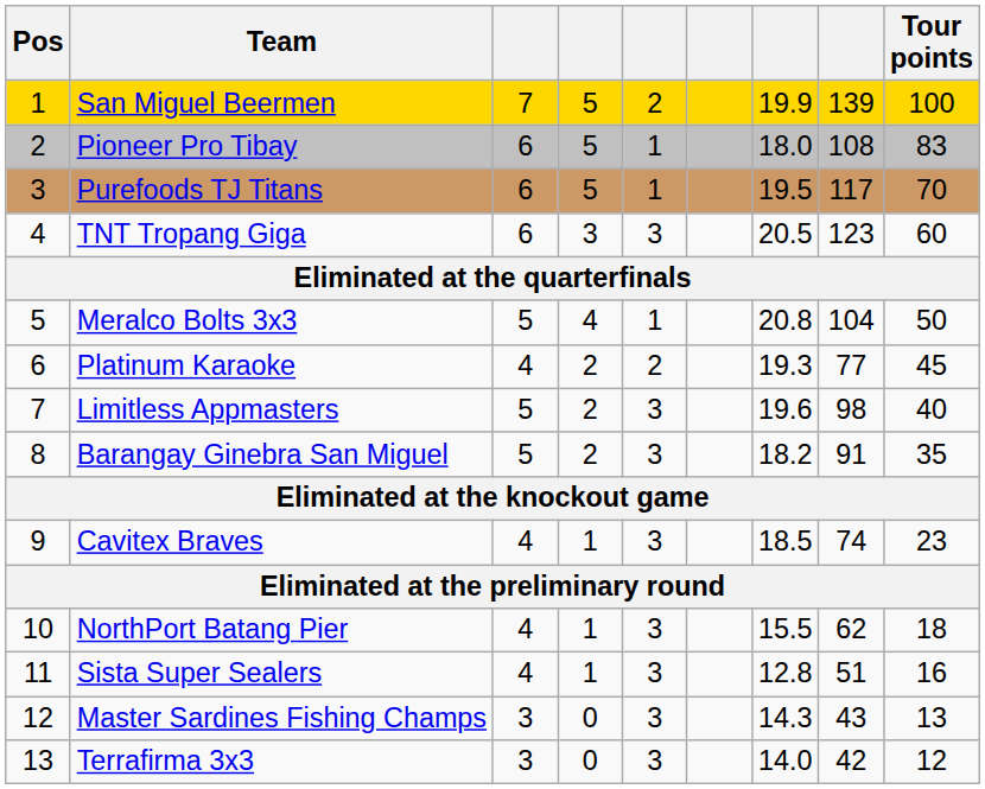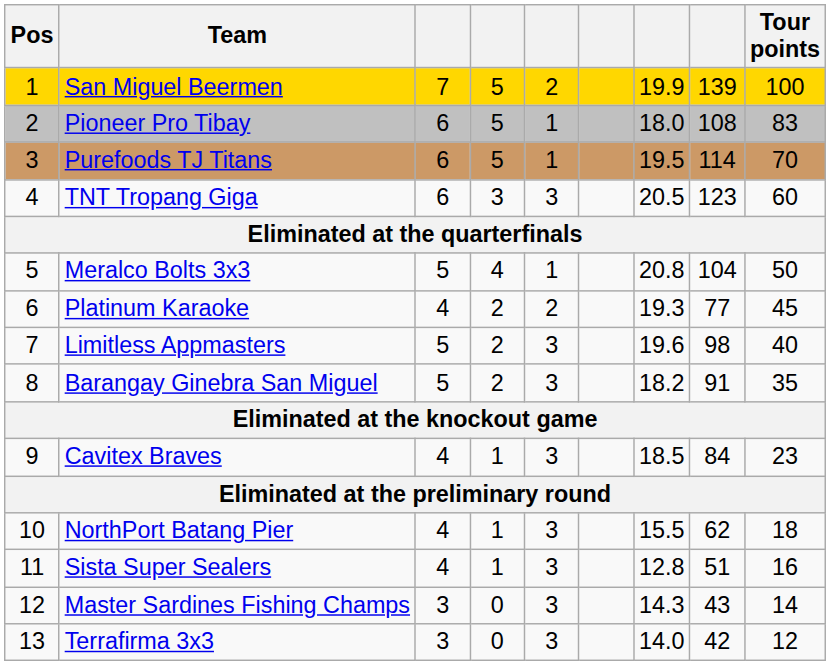 <table class="wikitable" style="text-align:center">
 <tr>
 <th width=30>Pos</th>
 <th width=180>Team</th>
 <th width=30></th>
 <th width=30></th>
 <th width=30></th>
 <th width=30></th>
 <th width=30></th>
 <th width=30></th>
 <th width=30>Tour points</th>
 </tr>
 <tr bgcolor=gold>
 <td>1</td>
 <td align=left><a href='#'>San Miguel Beermen</a></td>
 <td>7</td>
 <td>5</td>
 <td>2</td>
 <td></td>
 <td>19.9</td>
 <td>139</td>
 <td>100</td>
 </tr>
 <tr bgcolor=silver>
 <td>2</td>
 <td align=left><a href='#'>Pioneer Pro Tibay</a></td>
 <td>6</td>
 <td>5</td>
 <td>1</td>
 <td></td>
 <td>18.0</td>
 <td>108</td>
 <td>83</td>
 </tr>
 <tr bgcolor=cc9966>
 <td>3</td>
 <td align=left><a href='#'>Purefoods TJ Titans</a></td>
 <td>6</td>
 <td>5</td>
 <td>1</td>
 <td></td>
 <td>19.5</td>
-<td>117</td>
+<td>114</td>
 <td>70</td>
 </tr>
 <tr>
 <td>4</td>
 <td align=left><a href='#'>TNT Tropang Giga</a></td>
 <td>6</td>
 <td>3</td>
 <td>3</td>
 <td></td>
 <td>20.5</td>
 <td>123</td>
 <td>60</td>
 </tr>
 <tr>
 <th colspan=9>Eliminated at the quarterfinals</th>
 </tr>
 <tr>
 <td>5</td>
 <td align=left><a href='#'>Meralco Bolts 3x3</a></td>
 <td>5</td>
 <td>4</td>
 <td>1</td>
 <td></td>
 <td>20.8</td>
 <td>104</td>
 <td>50</td>
 </tr>
 <tr>
 <td>6</td>
 <td align=left><a href='#'>Platinum Karaoke</a></td>
 <td>4</td>
 <td>2</td>
 <td>2</td>
 <td></td>
 <td>19.3</td>
 <td>77</td>
 <td>45</td>
 </tr>
 <tr>
 <td>7</td>
 <td align=left><a href='#'>Limitless Appmasters</a></td>
 <td>5</td>
 <td>2</td>
 <td>3</td>
 <td></td>
 <td>19.6</td>
 <td>98</td>
 <td>40</td>
 </tr>
 <tr>
 <td>8</td>
 <td align=left><a href='#'>Barangay Ginebra San Miguel</a></td>
 <td>5</td>
 <td>2</td>
 <td>3</td>
 <td></td>
 <td>18.2</td>
 <td>91</td>
 <td>35</td>
 </tr>
 <tr>
 <th colspan=9>Eliminated at the knockout game</th>
 </tr>
 <tr>
 <td>9</td>
 <td align=left><a href='#'>Cavitex Braves</a></td>
 <td>4</td>
 <td>1</td>
 <td>3</td>
 <td></td>
 <td>18.5</td>
-<td>74</td>
+<td>84</td>
 <td>23</td>
 </tr>
 <tr>
 <th colspan=9>Eliminated at the preliminary round</th>
 </tr>
 <tr>
 <td>10</td>
 <td align=left><a href='#'>NorthPort Batang Pier</a></td>
 <td>4</td>
 <td>1</td>
 <td>3</td>
 <td></td>
 <td>15.5</td>
 <td>62</td>
 <td>18</td>
 </tr>
 <tr>
 <td>11</td>
 <td align=left><a href='#'>Sista Super Sealers</a></td>
 <td>4</td>
 <td>1</td>
 <td>3</td>
 <td></td>
 <td>12.8</td>
 <td>51</td>
 <td>16</td>
 </tr>
 <tr>
 <td>12</td>
 <td align=left nowrap><a href='#'>Master Sardines Fishing Champs</a></td>
 <td>3</td>
 <td>0</td>
 <td>3</td>
 <td></td>
 <td>14.3</td>
 <td>43</td>
-<td>13</td>
+<td>14</td>
 </tr>
 <tr>
 <td>13</td>
 <td align=left><a href='#'>Terrafirma 3x3</a></td>
 <td>3</td>
 <td>0</td>
 <td>3</td>
 <td></td>
 <td>14.0</td>
 <td>42</td>
 <td>12</td>
 </tr>
 </table>
